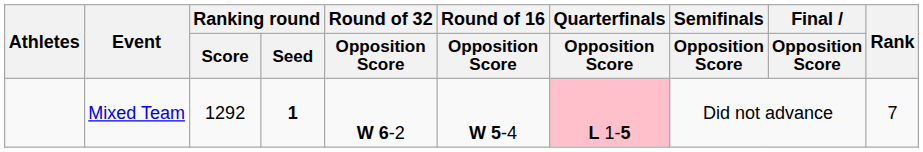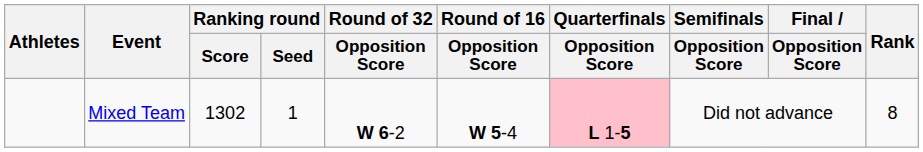 <table class="wikitable" style="font-size:90%;">
 <tr>
 <th rowspan="2">Athletes</th>
 <th rowspan="2">Event</th>
 <th colspan="2">Ranking round</th>
 <th>Round of 32</th>
 <th>Round of 16</th>
 <th>Quarterfinals</th>
 <th>Semifinals</th>
 <th>Final / </th>
 <th rowspan=2>Rank</th>
 </tr>
 <tr style="font-size:95%">
 <th>Score</th>
 <th>Seed</th>
 <th>Opposition<br>Score</th>
 <th>Opposition<br>Score</th>
 <th>Opposition<br>Score</th>
 <th>Opposition<br>Score</th>
 <th>Opposition<br>Score</th>
 </tr>
 <tr align=center>
 <td align=left><br></td>
 <td><a href='#'>Mixed Team</a></td>
-<td>1292</td>
-<td><strong>1</strong></td>
+<td>1302</td>
+<td>1</td>
 <td><br><br> <strong>W</strong> <strong>6</strong>-2</td>
 <td><br><br> <strong>W</strong> <strong>5</strong>-4</td>
 <td style="background: pink;"><br><br> <strong>L</strong> 1-<strong>5</strong></td>
 <td colspan=2>Did not advance</td>
-<td>7</td>
+<td>8</td>
 </tr>
 </table>
